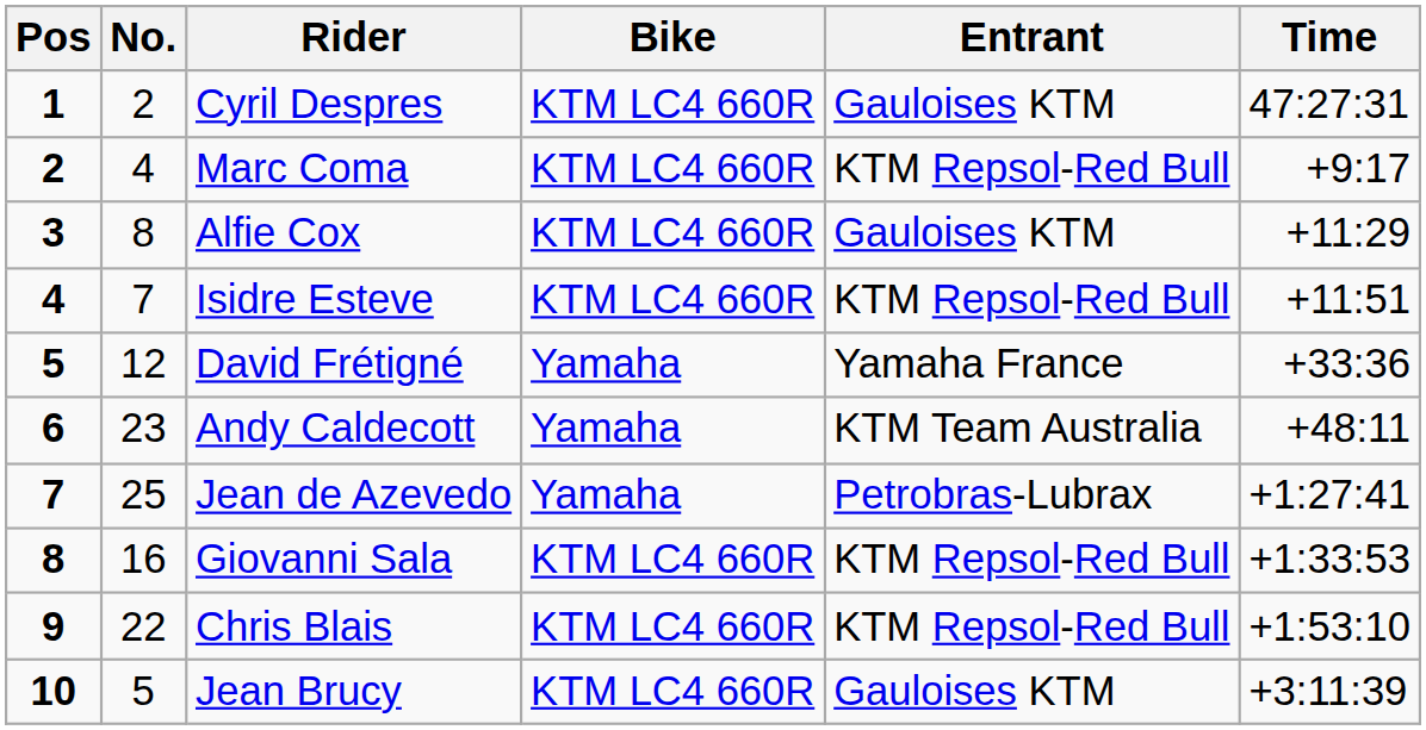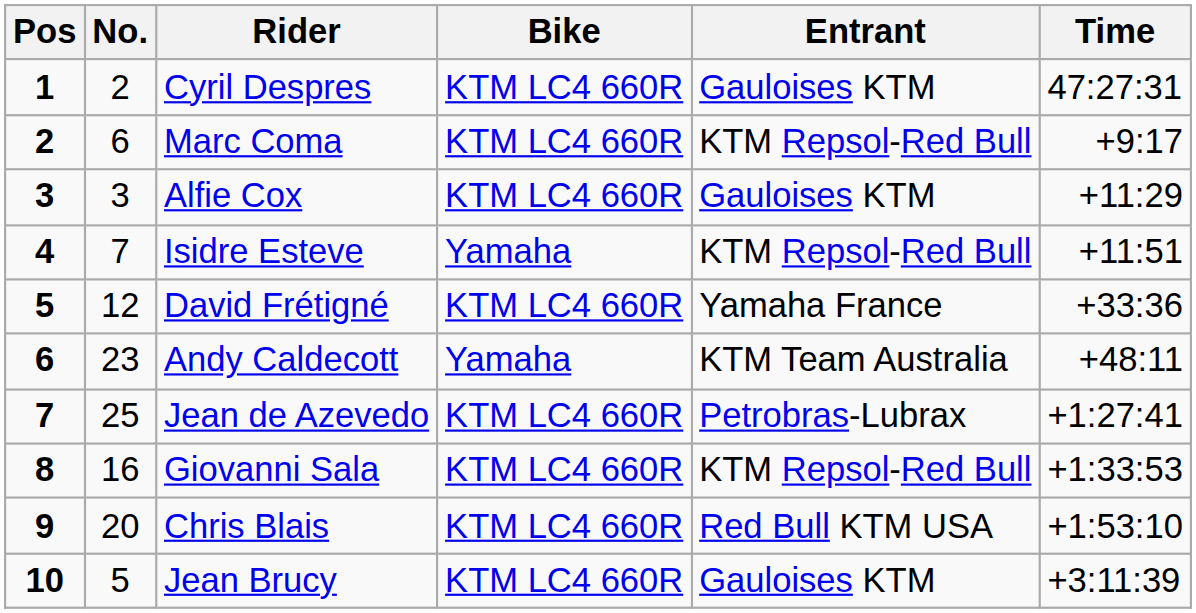 <table class="wikitable">
 <tr>
 <th>Pos</th>
 <th>No.</th>
 <th>Rider</th>
 <th>Bike</th>
 <th>Entrant</th>
 <th>Time</th>
 </tr>
 <tr>
 <td align=center><strong>1</strong></td>
 <td align=center>2</td>
 <td> <a href='#'>Cyril Despres</a></td>
 <td><a href='#'>KTM LC4 660R</a></td>
 <td><a href='#'>Gauloises</a> KTM</td>
 <td>47:27:31</td>
 </tr>
 <tr>
 <td align=center><strong>2</strong></td>
-<td align=center>4</td>
+<td align=center>6</td>
 <td> <a href='#'>Marc Coma</a></td>
 <td><a href='#'>KTM LC4 660R</a></td>
 <td>KTM <a href='#'>Repsol</a>-<a href='#'>Red Bull</a></td>
 <td align=right>+9:17</td>
 </tr>
 <tr>
 <td align=center><strong>3</strong></td>
-<td align=center>8</td>
+<td align=center>3</td>
 <td> <a href='#'>Alfie Cox</a></td>
 <td><a href='#'>KTM LC4 660R</a></td>
 <td><a href='#'>Gauloises</a> KTM</td>
 <td align=right>+11:29</td>
 </tr>
 <tr>
 <td align=center><strong>4</strong></td>
 <td align=center>7</td>
 <td> <a href='#'>Isidre Esteve</a></td>
-<td><a href='#'>KTM LC4 660R</a></td>
+<td><a href='#'>Yamaha</a></td>
 <td>KTM <a href='#'>Repsol</a>-<a href='#'>Red Bull</a></td>
 <td align=right>+11:51</td>
 </tr>
 <tr>
 <td align=center><strong>5</strong></td>
 <td align=center>12</td>
 <td> <a href='#'>David Frétigné</a></td>
-<td><a href='#'>Yamaha</a></td>
+<td><a href='#'>KTM LC4 660R</a></td>
 <td>Yamaha France</td>
 <td align=right>+33:36</td>
 </tr>
 <tr>
 <td align=center><strong>6</strong></td>
 <td align=center>23</td>
 <td> <a href='#'>Andy Caldecott</a></td>
 <td><a href='#'>Yamaha</a></td>
 <td>KTM Team Australia</td>
 <td align=right>+48:11</td>
 </tr>
 <tr>
 <td align=center><strong>7</strong></td>
 <td align=center>25</td>
 <td> <a href='#'>Jean de Azevedo</a></td>
-<td><a href='#'>Yamaha</a></td>
+<td><a href='#'>KTM LC4 660R</a></td>
 <td><a href='#'>Petrobras</a>-Lubrax</td>
 <td>+1:27:41</td>
 </tr>
 <tr>
 <td align=center><strong>8</strong></td>
 <td align=center>16</td>
 <td> <a href='#'>Giovanni Sala</a></td>
 <td><a href='#'>KTM LC4 660R</a></td>
 <td>KTM <a href='#'>Repsol</a>-<a href='#'>Red Bull</a></td>
 <td>+1:33:53</td>
 </tr>
 <tr>
 <td align=center><strong>9</strong></td>
-<td align=center>22</td>
+<td align=center>20</td>
 <td> <a href='#'>Chris Blais</a></td>
 <td><a href='#'>KTM LC4 660R</a></td>
-<td>KTM <a href='#'>Repsol</a>-<a href='#'>Red Bull</a></td>
+<td><a href='#'>Red Bull</a> KTM USA</td>
 <td>+1:53:10</td>
 </tr>
 <tr>
 <td align=center><strong>10</strong></td>
 <td align=center>5</td>
 <td> <a href='#'>Jean Brucy</a></td>
 <td><a href='#'>KTM LC4 660R</a></td>
 <td><a href='#'>Gauloises</a> KTM</td>
 <td>+3:11:39</td>
 </tr>
 </table>
